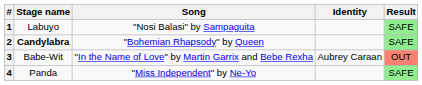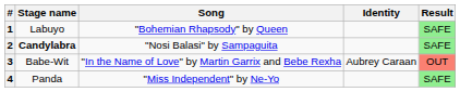 <table class="wikitable" style="text-align: center;">
 <tr>
 <th>#</th>
 <th>Stage name</th>
 <th>Song</th>
 <th>Identity</th>
 <th>Result</th>
 </tr>
 <tr>
 <th>1</th>
 <td>Labuyo</td>
-<td>"Nosi Balasi" by <a href='#'>Sampaguita</a></td>
+<td>"<a href='#'>Bohemian Rhapsody</a>" by <a href='#'>Queen</a></td>
 <td></td>
 <td style="background:lightgreen;">SAFE</td>
 </tr>
 <tr>
 <th>2</th>
 <td><strong>Candylabra</strong></td>
-<td>"<a href='#'>Bohemian Rhapsody</a>" by <a href='#'>Queen</a></td>
+<td>"Nosi Balasi" by <a href='#'>Sampaguita</a></td>
 <td></td>
 <td style="background:lightgreen;">SAFE</td>
 </tr>
 <tr>
 <th>3</th>
 <td>Babe-Wit</td>
 <td>"<a href='#'>In the Name of Love</a>" by <a href='#'>Martin Garrix</a> and <a href='#'>Bebe Rexha</a></td>
 <td>Aubrey Caraan</td>
 <td style="background:salmon;">OUT</td>
 </tr>
 <tr>
 <th>4</th>
 <td>Panda</td>
 <td>"<a href='#'>Miss Independent</a>" by <a href='#'>Ne-Yo</a></td>
 <td></td>
 <td style="background:lightgreen;">SAFE</td>
 </tr>
 </table>
